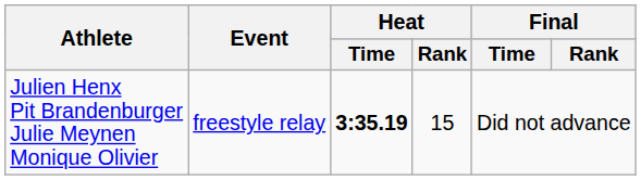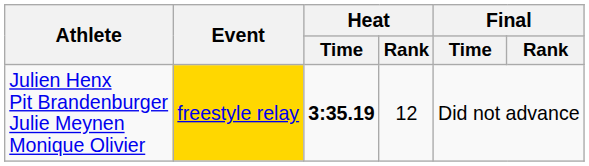 <table class=wikitable style="font-size:90%">
 <tr>
 <th rowspan="2">Athlete</th>
 <th rowspan="2">Event</th>
 <th colspan="2">Heat</th>
 <th colspan="2">Final</th>
 </tr>
 <tr style="font-size:95%">
 <th>Time</th>
 <th>Rank</th>
 <th>Time</th>
 <th>Rank</th>
 </tr>
 <tr align=center>
 <td align=left><a href='#'>Julien Henx</a><br><a href='#'>Pit Brandenburger</a><br><a href='#'>Julie Meynen</a><br><a href='#'>Monique Olivier</a></td>
-<td align=left><a href='#'> freestyle relay</a></td>
+<td align=left style="background: gold;"><a href='#'> freestyle relay</a></td>
 <td><strong>3:35.19</strong></td>
-<td>15</td>
+<td>12</td>
 <td colspan=2>Did not advance</td>
 </tr>
 </table>
